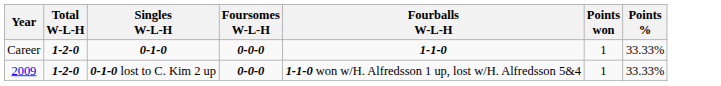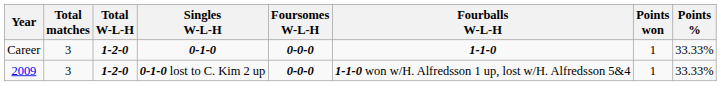 <table class="wikitable" style="text-align:center; font-size: 95%;">
 <tr>
 <th>Year</th>
+<th>Total<br>matches</th>
 <th>Total<br>W-L-H</th>
 <th>Singles<br>W-L-H</th>
 <th>Foursomes<br>W-L-H</th>
 <th>Fourballs<br>W-L-H</th>
 <th>Points<br>won</th>
 <th>Points<br>%</th>
 </tr>
 <tr>
 <td>Career</td>
+<td>3</td>
 <td><strong><em>1-2-0</em></strong></td>
 <td><strong><em>0-1-0</em></strong></td>
 <td><strong><em>0-0-0</em></strong></td>
 <td><strong><em>1-1-0</em></strong></td>
 <td>1</td>
 <td>33.33%</td>
 </tr>
 <tr>
 <td><a href='#'>2009</a></td>
+<td>3</td>
 <td><strong><em>1-2-0</em></strong></td>
 <td><strong><em>0-1-0</em></strong> lost to C. Kim 2 up</td>
 <td><strong><em>0-0-0</em></strong></td>
 <td><strong><em>1-1-0</em></strong> won w/H. Alfredsson 1 up, lost w/H. Alfredsson 5&4</td>
 <td>1</td>
 <td>33.33%</td>
 </tr>
 </table>
